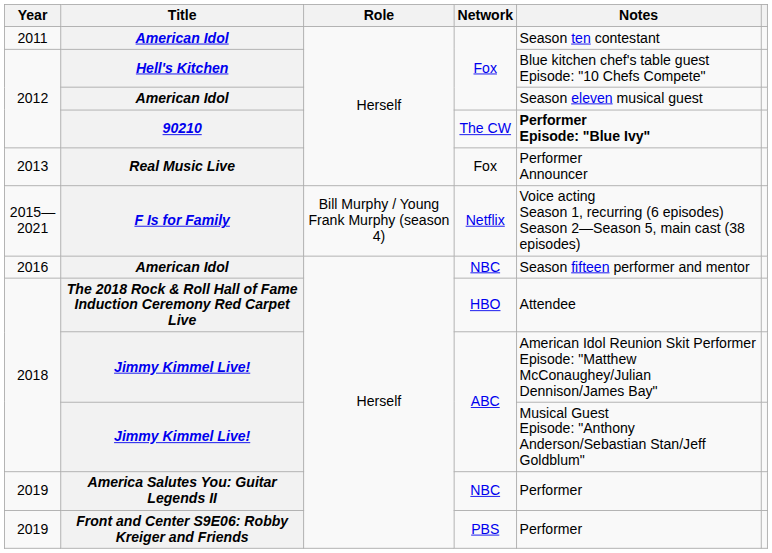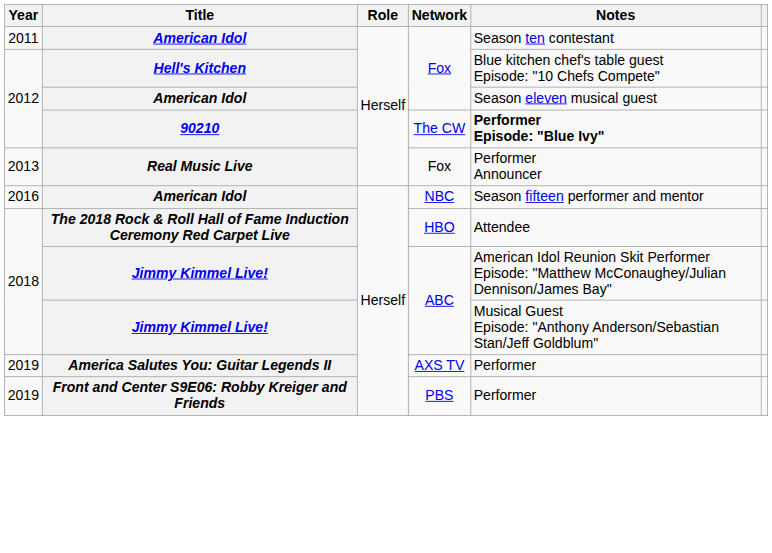 <table class="wikitable sortable plainrowheaders" style="text-align:center;">
 <tr>
 <th scope="col">Year</th>
 <th scope="col">Title</th>
 <th scope="col">Role</th>
 <th scope="col">Network</th>
 <th scope="col" class="unsortable">Notes</th>
 <th scope="col" class="unsortable"></th>
 </tr>
 <tr>
 <td>2011</td>
 <th scope="row"><em><a href='#'>American Idol</a></em></th>
 <td rowspan="5">Herself</td>
 <td rowspan="3"><a href='#'>Fox</a></td>
 <td style="text-align:left;">Season <a href='#'>ten</a> contestant</td>
 <td></td>
 </tr>
 <tr>
 <td rowspan="3">2012</td>
 <th scope="row"><em><a href='#'>Hell's Kitchen</a></em></th>
 <td style="text-align:left;">Blue kitchen chef's table guest<br>Episode: "10 Chefs Compete"</td>
 <td></td>
 </tr>
 <tr>
 <th scope="row"><em>American Idol</em></th>
 <td style="text-align:left;">Season <a href='#'>eleven</a> musical guest</td>
 <td></td>
 </tr>
 <tr>
 <th scope="row"><em><a href='#'>90210</a></em></th>
 <td><a href='#'>The CW</a></td>
 <td style="text-align:left;"><strong>Performer <br>Episode: "Blue Ivy"</strong></td>
 <td></td>
 </tr>
 <tr>
 <td>2013</td>
 <th scope="row"><em>Real Music Live</em></th>
 <td>Fox</td>
 <td style="text-align:left;">Performer <br>Announcer</td>
 <td></td>
 </tr>
 <tr>
-<td>2015—2021</td>
-<th scope="row"><em><a href='#'>F Is for Family</a></em></th>
-<td>Bill Murphy / Young Frank Murphy (season 4)</td>
-<td><a href='#'>Netflix</a></td>
-<td style="text-align:left;">Voice acting<br> Season 1, recurring (6 episodes)<br>Season 2—Season 5, main cast (38 episodes)</td>
-<td></td>
-</tr>
-<tr>
 <td>2016</td>
 <th scope="row"><em>American Idol</em></th>
 <td rowspan="6">Herself</td>
 <td><a href='#'>NBC</a></td>
 <td style="text-align:left;">Season <a href='#'>fifteen</a> performer and mentor</td>
 <td></td>
 </tr>
 <tr>
 <td rowspan="3">2018</td>
 <th scope="row"><em>The 2018 Rock & Roll Hall of Fame Induction Ceremony Red Carpet Live</em></th>
 <td><a href='#'>HBO</a></td>
 <td style="text-align:left;">Attendee</td>
 <td></td>
 </tr>
 <tr>
 <th scope="row"><em><a href='#'>Jimmy Kimmel Live!</a></em></th>
 <td rowspan="2"><a href='#'>ABC</a></td>
 <td style="text-align:left;">American Idol Reunion Skit Performer<br>Episode: "Matthew McConaughey/Julian Dennison/James Bay"</td>
 <td></td>
 </tr>
 <tr>
 <th scope="row"><em><a href='#'>Jimmy Kimmel Live!</a></em></th>
 <td style="text-align:left;">Musical Guest<br>Episode: "Anthony Anderson/Sebastian Stan/Jeff Goldblum"</td>
 <td></td>
 </tr>
 <tr>
 <td>2019</td>
 <th scope="row"><em>America Salutes You: Guitar Legends II</em></th>
-<td><a href='#'>NBC</a></td>
+<td><a href='#'>AXS TV</a></td>
 <td style="text-align:left;">Performer</td>
 <td></td>
 </tr>
 <tr>
 <td>2019</td>
 <th scope="row"><em>Front and Center S9E06: Robby Kreiger and Friends</em></th>
 <td><a href='#'>PBS</a></td>
 <td style="text-align:left;">Performer</td>
 <td></td>
 </tr>
 </table>
